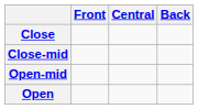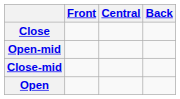 <table class="wikitable" style="text-align: center">
 <tr>
 <th></th>
 <th><a href='#'>Front</a></th>
 <th><a href='#'>Central</a></th>
 <th><a href='#'>Back</a></th>
 </tr>
 <tr>
 <th><a href='#'>Close</a></th>
 <td></td>
 <td></td>
 <td></td>
 </tr>
 <tr>
-<th><a href='#'>Close-mid</a></th>
+<th><a href='#'>Open-mid</a></th>
 <td></td>
 <td></td>
 <td></td>
 </tr>
 <tr>
-<th><a href='#'>Open-mid</a></th>
+<th><a href='#'>Close-mid</a></th>
 <td></td>
 <td></td>
 <td></td>
 </tr>
 <tr>
 <th><a href='#'>Open</a></th>
 <td></td>
 <td></td>
 <td></td>
 </tr>
 </table>
